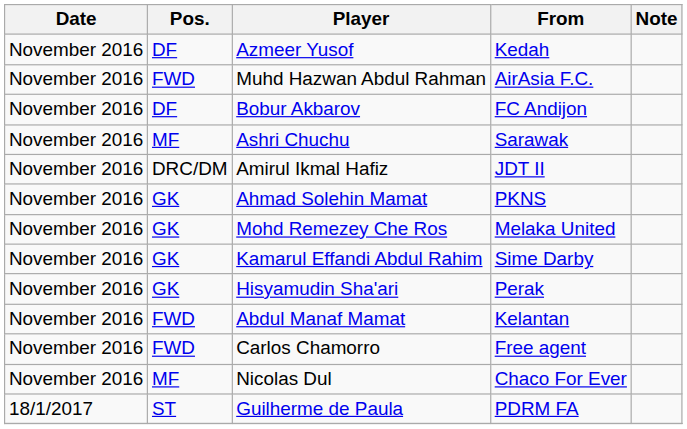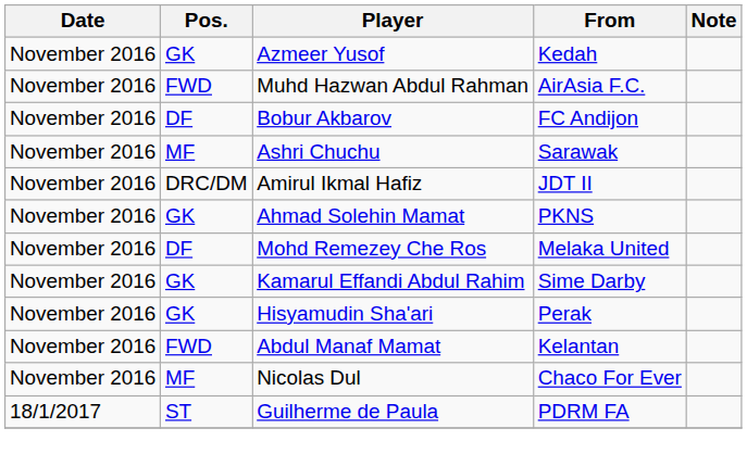 <table class="wikitable sortable">
 <tr>
 <th>Date</th>
 <th>Pos.</th>
 <th>Player</th>
 <th>From</th>
 <th>Note</th>
 </tr>
 <tr>
 <td>November 2016</td>
-<td><a href='#'>DF</a></td>
+<td><a href='#'>GK</a></td>
 <td> <a href='#'>Azmeer Yusof</a></td>
 <td> <a href='#'>Kedah</a></td>
 <td></td>
 </tr>
 <tr>
 <td>November 2016</td>
 <td><a href='#'>FWD</a></td>
 <td> Muhd Hazwan Abdul Rahman</td>
 <td> <a href='#'>AirAsia F.C.</a></td>
 <td></td>
 </tr>
 <tr>
 <td>November 2016</td>
 <td><a href='#'>DF</a></td>
 <td> <a href='#'>Bobur Akbarov</a></td>
 <td> <a href='#'>FC Andijon</a></td>
 <td></td>
 </tr>
 <tr>
 <td>November 2016</td>
 <td><a href='#'>MF</a></td>
 <td> <a href='#'>Ashri Chuchu</a></td>
 <td> <a href='#'>Sarawak</a></td>
 <td></td>
 </tr>
 <tr>
 <td>November 2016</td>
 <td>DRC/DM</td>
 <td> Amirul Ikmal Hafiz</td>
 <td> <a href='#'>JDT II</a></td>
 <td></td>
 </tr>
 <tr>
 <td>November 2016</td>
 <td><a href='#'>GK</a></td>
 <td> <a href='#'>Ahmad Solehin Mamat</a></td>
 <td> <a href='#'>PKNS</a></td>
 <td></td>
 </tr>
 <tr>
 <td>November 2016</td>
-<td><a href='#'>GK</a></td>
+<td><a href='#'>DF</a></td>
 <td> <a href='#'>Mohd Remezey Che Ros</a></td>
 <td> <a href='#'>Melaka United</a></td>
 <td></td>
 </tr>
 <tr>
 <td>November 2016</td>
 <td><a href='#'>GK</a></td>
 <td> <a href='#'>Kamarul Effandi Abdul Rahim</a></td>
 <td> <a href='#'>Sime Darby</a></td>
 <td></td>
 </tr>
 <tr>
 <td>November 2016</td>
 <td><a href='#'>GK</a></td>
 <td> <a href='#'>Hisyamudin Sha'ari</a></td>
 <td> <a href='#'>Perak</a></td>
 <td></td>
 </tr>
 <tr>
 <td>November 2016</td>
 <td><a href='#'>FWD</a></td>
 <td> <a href='#'>Abdul Manaf Mamat</a></td>
 <td> <a href='#'>Kelantan</a></td>
 <td></td>
 </tr>
 <tr>
 <td>November 2016</td>
-<td><a href='#'>FWD</a></td>
-<td> Carlos Chamorro</td>
-<td><a href='#'>Free agent</a></td>
-<td></td>
-</tr>
-<tr>
-<td>November 2016</td>
 <td><a href='#'>MF</a></td>
 <td> Nicolas Dul</td>
 <td> <a href='#'>Chaco For Ever</a></td>
 <td></td>
 </tr>
 <tr>
 <td>18/1/2017</td>
 <td><a href='#'>ST</a></td>
 <td> <a href='#'>Guilherme de Paula</a></td>
 <td> <a href='#'>PDRM FA</a></td>
 <td></td>
 </tr>
 <tr>
 </tr>
 </table>
